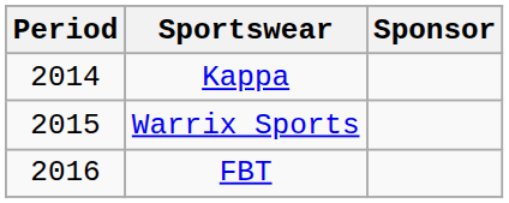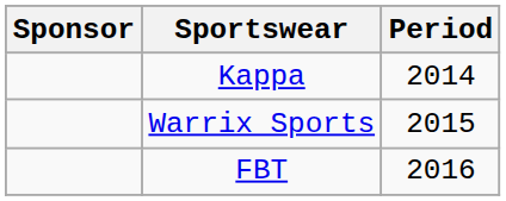 <table class="wikitable" style="text-align: center">
 <tr>
+<th>Sponsor</th>
+<th>Sportswear</th>
 <th>Period</th>
-<th>Sportswear</th>
-<th>Sponsor</th>
 </tr>
 <tr>
+<td></td>
+<td> <a href='#'>Kappa</a></td>
 <td>2014</td>
-<td> <a href='#'>Kappa</a></td>
-<td></td>
 </tr>
 <tr>
+<td></td>
+<td> <a href='#'>Warrix Sports</a></td>
 <td>2015</td>
-<td> <a href='#'>Warrix Sports</a></td>
-<td></td>
 </tr>
 <tr>
+<td></td>
+<td> <a href='#'>FBT</a></td>
 <td>2016</td>
-<td> <a href='#'>FBT</a></td>
-<td></td>
 </tr>
 </table>
